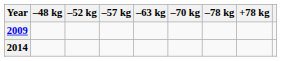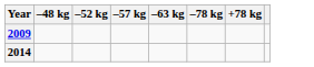 <table class="wikitable" style="font-size:90%;">
 <tr>
 <th>Year</th>
 <th>–48 kg</th>
 <th>–52 kg</th>
 <th>–57 kg</th>
 <th>–63 kg</th>
-<th>–70 kg</th>
 <th>–78 kg</th>
 <th>+78 kg</th>
 <th></th>
 </tr>
 <tr>
 <th><a href='#'>2009</a></th>
-<td></td>
 <td></td>
 <td></td>
 <td></td>
 <td></td>
 <td></td>
 <td></td>
 <td></td>
 </tr>
 <tr>
 <th>2014</th>
 <td></td>
 <td></td>
 <td></td>
 <td></td>
 <td></td>
 <td></td>
 <td></td>
-<td></td>
 </tr>
 </table>
